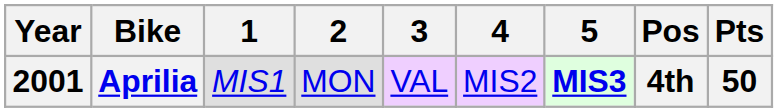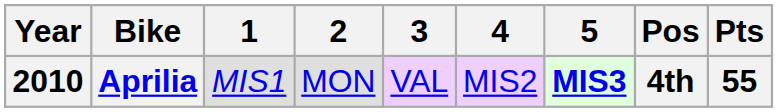 <table class="wikitable" style="text-align:center; font-size:90%">
 <tr>
 <th>Year</th>
 <th>Bike</th>
 <th>1</th>
 <th>2</th>
 <th>3</th>
 <th>4</th>
 <th>5</th>
 <th>Pos</th>
 <th>Pts</th>
 </tr>
 <tr>
-<th>2001</th>
+<th>2010</th>
 <th><a href='#'>Aprilia</a></th>
 <td style="background:#dfdfdf;"><em><a href='#'>MIS1</a></em><br></td>
 <td style="background:#dfdfdf;"><a href='#'>MON</a><br></td>
 <td style="background:#efcfff;"><a href='#'>VAL</a><br></td>
 <td style="background:#efcfff;"><a href='#'>MIS2</a><br></td>
 <td style="background:#dfffdf;"><strong><a href='#'>MIS3</a><br></strong></td>
 <th>4th</th>
-<th>50</th>
+<th>55</th>
 </tr>
 </table>
